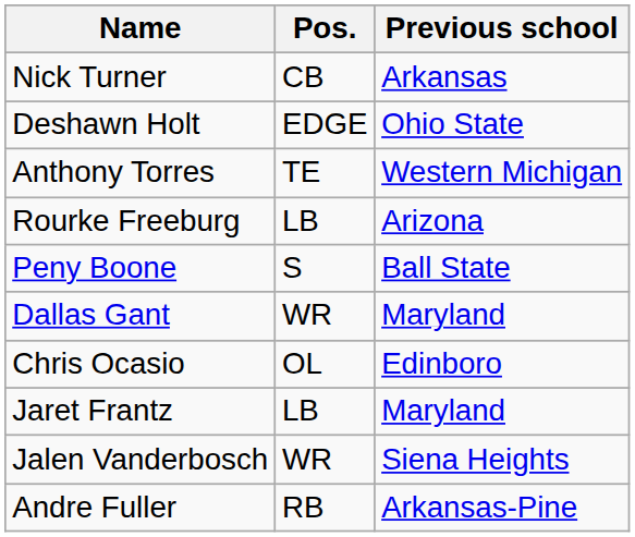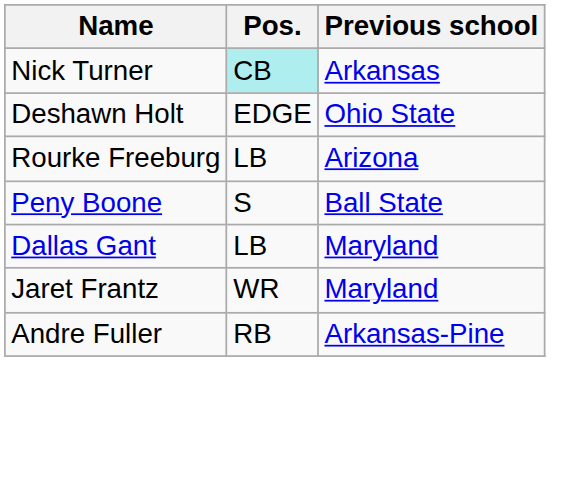 <table class="wikitable sortable">
 <tr>
 <th>Name</th>
 <th>Pos.</th>
 <th class="unsortable">Previous school</th>
 </tr>
 <tr>
 <td>Nick Turner</td>
-<td>CB</td>
+<td style="background: paleturquoise;">CB</td>
 <td><a href='#'>Arkansas</a></td>
 </tr>
 <tr>
 <td>Deshawn Holt</td>
 <td>EDGE</td>
 <td><a href='#'>Ohio State</a></td>
-</tr>
-<tr>
-<td>Anthony Torres</td>
-<td>TE</td>
-<td><a href='#'>Western Michigan</a></td>
 </tr>
 <tr>
 <td>Rourke Freeburg</td>
 <td>LB</td>
 <td><a href='#'>Arizona</a></td>
 </tr>
 <tr>
 <td><a href='#'>Peny Boone</a></td>
 <td>S</td>
 <td><a href='#'>Ball State</a></td>
 </tr>
 <tr>
 <td><a href='#'>Dallas Gant</a></td>
-<td>WR</td>
-<td><a href='#'>Maryland</a></td>
-</tr>
-<tr>
-<td>Chris Ocasio</td>
-<td>OL</td>
-<td><a href='#'>Edinboro</a></td>
-</tr>
-<tr>
-<td>Jaret Frantz</td>
 <td>LB</td>
 <td><a href='#'>Maryland</a></td>
 </tr>
 <tr>
-<td>Jalen Vanderbosch</td>
+<td>Jaret Frantz</td>
 <td>WR</td>
-<td><a href='#'>Siena Heights</a></td>
+<td><a href='#'>Maryland</a></td>
 </tr>
 <tr>
 <td>Andre Fuller</td>
 <td>RB</td>
 <td><a href='#'>Arkansas-Pine</a></td>
 </tr>
 </table>
